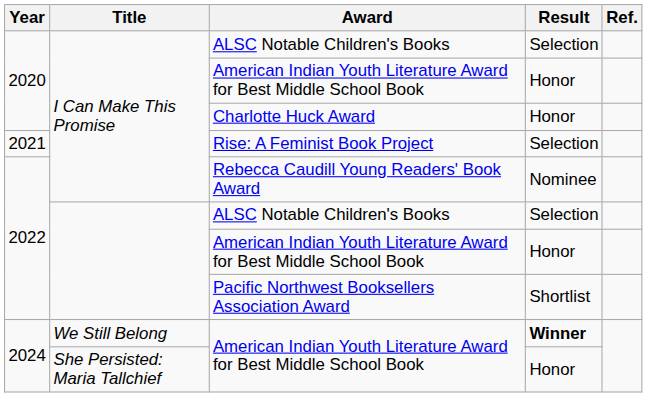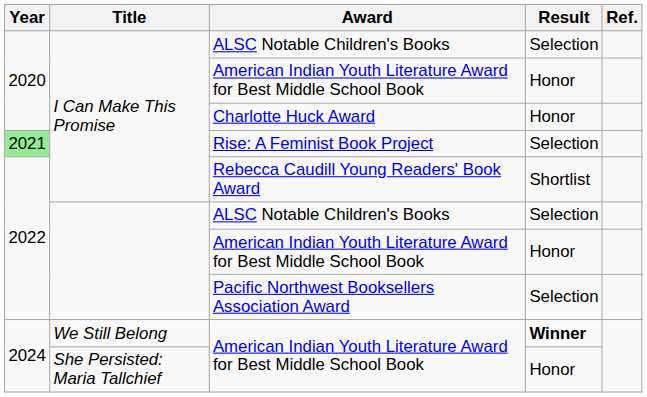 <table class="wikitable sortable mw-collapsible">
 <tr>
 <th>Year</th>
 <th>Title</th>
 <th>Award</th>
 <th>Result</th>
 <th>Ref.</th>
 </tr>
 <tr>
 <td rowspan="3">2020</td>
 <td rowspan="5"><em>I Can Make This Promise</em></td>
 <td><a href='#'>ALSC</a> Notable Children's Books</td>
 <td>Selection</td>
 <td></td>
 </tr>
 <tr>
 <td><a href='#'>American Indian Youth Literature Award</a> for Best Middle School Book</td>
 <td>Honor</td>
 <td></td>
 </tr>
 <tr>
 <td><a href='#'>Charlotte Huck Award</a></td>
 <td>Honor</td>
 <td></td>
 </tr>
 <tr>
-<td>2021</td>
+<td style="background: lightgreen;">2021</td>
 <td><a href='#'>Rise: A Feminist Book Project</a></td>
 <td>Selection</td>
 <td></td>
 </tr>
 <tr>
 <td rowspan="4">2022</td>
 <td><a href='#'>Rebecca Caudill Young Readers' Book Award</a></td>
-<td>Nominee</td>
+<td>Shortlist</td>
 <td></td>
 </tr>
 <tr>
 <td rowspan="3"></td>
 <td><a href='#'>ALSC</a> Notable Children's Books</td>
 <td>Selection</td>
 <td></td>
 </tr>
 <tr>
 <td><a href='#'>American Indian Youth Literature Award</a> for Best Middle School Book</td>
 <td>Honor</td>
 <td></td>
 </tr>
 <tr>
 <td><a href='#'>Pacific Northwest Booksellers Association Award</a></td>
-<td>Shortlist</td>
+<td>Selection</td>
 <td></td>
 </tr>
 <tr>
 <td rowspan="2">2024</td>
 <td><em>We Still Belong</em></td>
 <td rowspan="2"><a href='#'>American Indian Youth Literature Award</a> for Best Middle School Book</td>
 <td><strong>Winner</strong></td>
 <td rowspan="2"></td>
 </tr>
 <tr>
 <td><em>She Persisted: Maria Tallchief</em></td>
 <td>Honor</td>
 </tr>
 </table>
